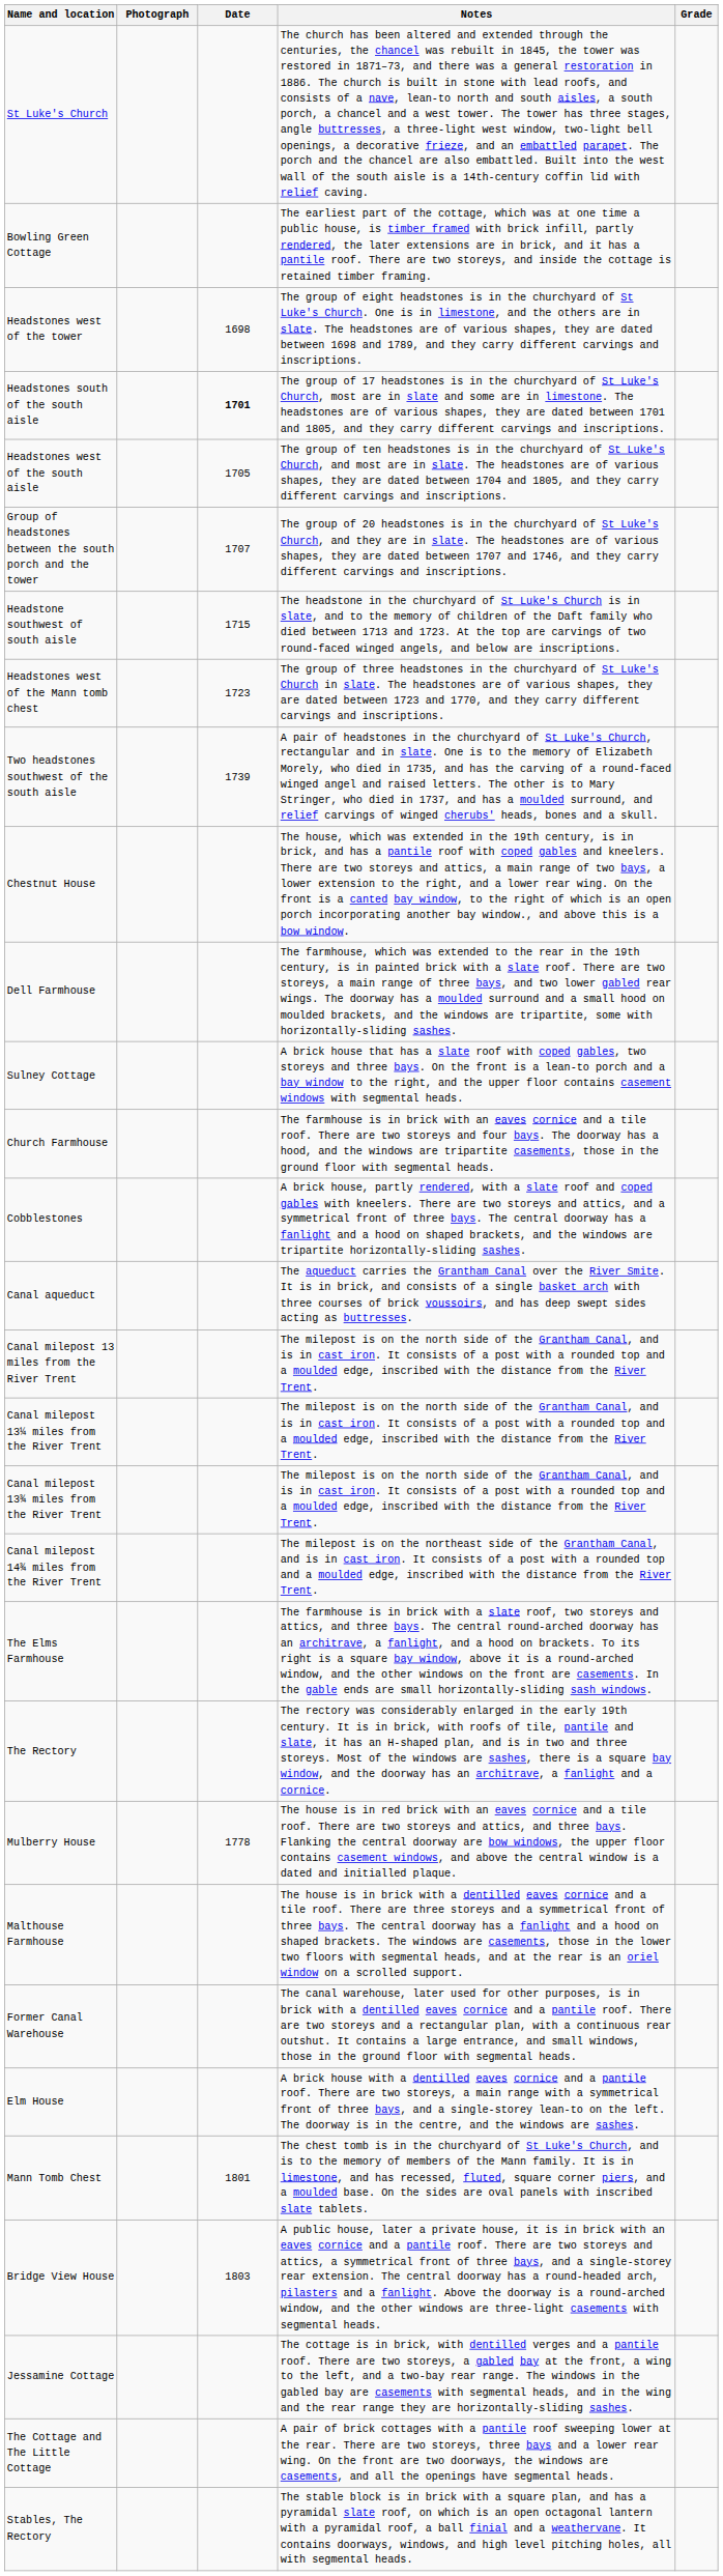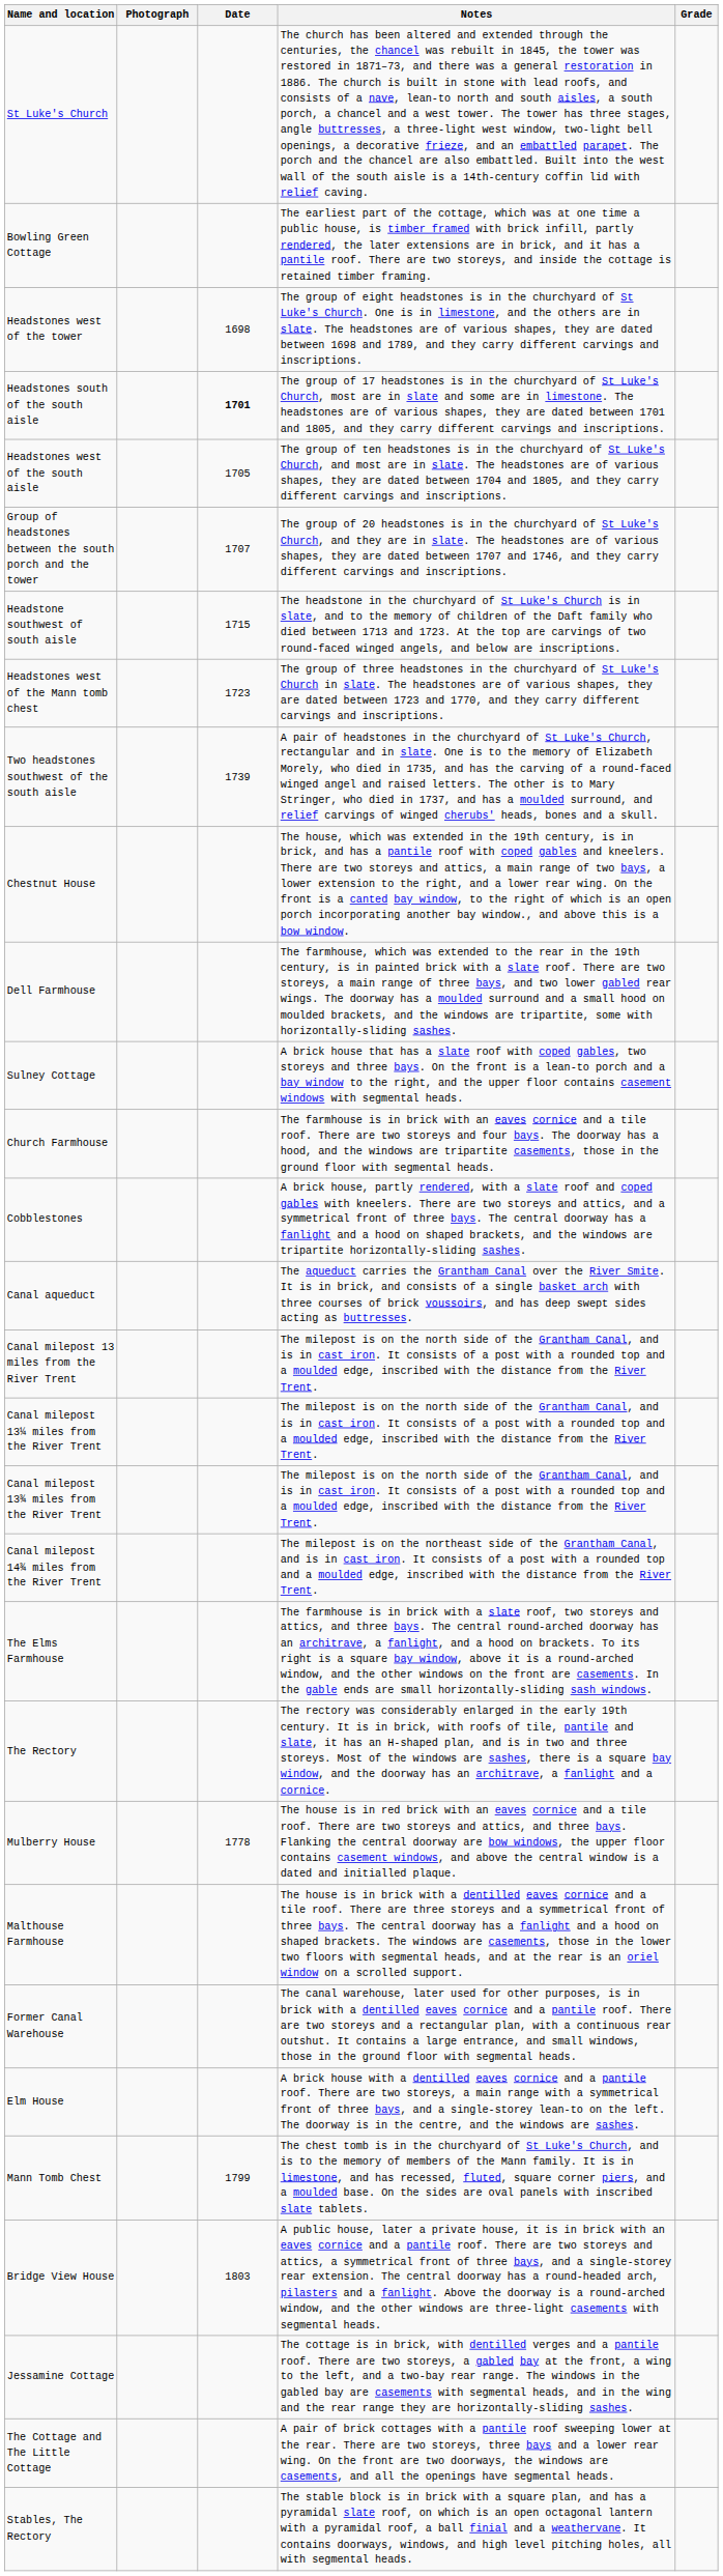 <table class="wikitable sortable plainrowheaders" style="width:100%; border:0px; text-align:left; line-height:150%">
 <tr>
 <th scope="col"  style="width:150px">Name and location</th>
 <th scope="col"  style="width:100px" class="unsortable">Photograph</th>
 <th scope="col"  style="width:120px">Date</th>
 <th scope="col"  style="width:650px" class="unsortable">Notes</th>
 <th scope="col"  style="width:50px">Grade</th>
 </tr>
 <tr>
 <td><a href='#'>St Luke's Church</a><br><small></small></td>
 <td></td>
 <td align="center"></td>
 <td>The church has been altered and extended through the centuries, the <a href='#'>chancel</a> was rebuilt in 1845, the tower was restored in 1871–73, and there was a general <a href='#'>restoration</a> in 1886.  The church is built in stone with lead roofs, and consists of a <a href='#'>nave</a>, lean-to north and south <a href='#'>aisles</a>, a south porch, a chancel and a west tower.  The tower has three stages, angle <a href='#'>buttresses</a>, a three-light west window, two-light bell openings, a decorative <a href='#'>frieze</a>, and an <a href='#'>embattled</a> <a href='#'>parapet</a>.  The porch and the chancel are also embattled.  Built into the west wall of the south aisle is a 14th-century coffin lid with <a href='#'>relief</a> caving.</td>
 <td align="center" ></td>
 </tr>
 <tr>
 <td>Bowling Green Cottage<br><small></small></td>
 <td></td>
 <td align="center"></td>
 <td>The earliest part of the cottage, which was at one time a public house, is <a href='#'>timber framed</a> with brick infill, partly <a href='#'>rendered</a>, the later extensions are in brick, and it has a <a href='#'>pantile</a> roof.  There are two storeys, and inside the cottage is retained timber framing.</td>
 <td align="center" ></td>
 </tr>
 <tr>
 <td>Headstones west of the tower<br><small></small></td>
 <td></td>
 <td align="center">1698</td>
 <td>The group of eight headstones is in the churchyard of <a href='#'>St Luke's Church</a>.  One is in <a href='#'>limestone</a>, and the others are in <a href='#'>slate</a>. The headstones are of various shapes, they are dated between 1698 and 1789, and they carry different carvings and inscriptions.</td>
 <td align="center" ></td>
 </tr>
 <tr>
 <td>Headstones south of the south aisle<br><small></small></td>
 <td></td>
 <td align="center"><strong>1701</strong></td>
 <td>The group of 17 headstones is in the churchyard of <a href='#'>St Luke's Church</a>, most are in <a href='#'>slate</a> and some are in <a href='#'>limestone</a>.  The headstones are of various shapes, they are dated between 1701 and 1805, and they carry different carvings and inscriptions.</td>
 <td align="center" ></td>
 </tr>
 <tr>
 <td>Headstones west of the south aisle<br><small></small></td>
 <td></td>
 <td align="center">1705</td>
 <td>The group of ten headstones is in the churchyard of <a href='#'>St Luke's Church</a>, and most are in <a href='#'>slate</a>.  The headstones are of various shapes, they are dated between 1704 and 1805, and they carry different carvings and inscriptions.</td>
 <td align="center" ></td>
 </tr>
 <tr>
 <td>Group of headstones between the south porch and the tower<br><small></small></td>
 <td></td>
 <td align="center">1707</td>
 <td>The group of 20 headstones is in the churchyard of <a href='#'>St Luke's Church</a>, and they are in <a href='#'>slate</a>.  The headstones are of various shapes, they are dated between 1707 and 1746, and they carry different carvings and inscriptions.</td>
 <td align="center" ></td>
 </tr>
 <tr>
 <td>Headstone southwest of south aisle<br><small></small></td>
 <td></td>
 <td align="center">1715</td>
 <td>The headstone in the churchyard of <a href='#'>St Luke's Church</a> is in <a href='#'>slate</a>, and to the memory of children of the Daft family who died between 1713 and 1723.  At the top are carvings of two round-faced winged angels, and below are inscriptions.</td>
 <td align="center" ></td>
 </tr>
 <tr>
 <td>Headstones west of the Mann tomb chest<br><small></small></td>
 <td></td>
 <td align="center">1723</td>
 <td>The group of three headstones in the churchyard of <a href='#'>St Luke's Church</a> in <a href='#'>slate</a>.  The headstones are of various shapes, they are dated between 1723 and 1770, and they carry different carvings and inscriptions.</td>
 <td align="center" ></td>
 </tr>
 <tr>
 <td>Two headstones southwest of the south aisle<br><small></small></td>
 <td></td>
 <td align="center">1739</td>
 <td>A pair of headstones in the churchyard of <a href='#'>St Luke's Church</a>, rectangular and in <a href='#'>slate</a>.  One is to the memory of Elizabeth Morely, who died in 1735, and has the carving of a round-faced winged angel and raised letters.  The other is to Mary Stringer, who died in 1737, and has a <a href='#'>moulded</a> surround, and <a href='#'>relief</a> carvings of winged <a href='#'>cherubs'</a> heads, bones and a skull.</td>
 <td align="center" ></td>
 </tr>
 <tr>
 <td>Chestnut House<br><small></small></td>
 <td></td>
 <td align="center"></td>
 <td>The house, which was extended in the 19th century, is in brick, and has a <a href='#'>pantile</a> roof with <a href='#'>coped</a> <a href='#'>gables</a> and kneelers.  There are two storeys and attics, a main range of two <a href='#'>bays</a>, a lower extension to the right, and a lower rear wing.  On the front is a <a href='#'>canted</a> <a href='#'>bay window</a>, to the right of which is an open porch incorporating another bay window., and above this is a <a href='#'>bow window</a>.</td>
 <td align="center" ></td>
 </tr>
 <tr>
 <td>Dell Farmhouse<br><small></small></td>
 <td></td>
 <td align="center"></td>
 <td>The farmhouse, which was extended to the rear in the 19th century, is in painted brick with a <a href='#'>slate</a> roof.  There are two storeys, a main range of three <a href='#'>bays</a>, and two lower <a href='#'>gabled</a> rear wings.  The doorway has a <a href='#'>moulded</a> surround and a small hood on moulded brackets, and the windows are tripartite, some with horizontally-sliding <a href='#'>sashes</a>.</td>
 <td align="center" ></td>
 </tr>
 <tr>
 <td>Sulney Cottage<br><small></small></td>
 <td></td>
 <td align="center"></td>
 <td>A brick house that has a <a href='#'>slate</a> roof with <a href='#'>coped</a> <a href='#'>gables</a>, two storeys and three <a href='#'>bays</a>.  On the front is a lean-to porch and a <a href='#'>bay window</a> to the right, and the upper floor contains <a href='#'>casement windows</a> with segmental heads.</td>
 <td align="center" ></td>
 </tr>
 <tr>
 <td>Church Farmhouse<br><small></small></td>
 <td></td>
 <td align="center"></td>
 <td>The farmhouse is in brick with an <a href='#'>eaves</a> <a href='#'>cornice</a> and a tile roof.  There are two storeys and four <a href='#'>bays</a>.  The doorway has a hood, and the windows are tripartite <a href='#'>casements</a>, those in the ground floor with segmental heads.</td>
 <td align="center" ></td>
 </tr>
 <tr>
 <td>Cobblestones<br><small></small></td>
 <td></td>
 <td align="center"></td>
 <td>A brick house, partly <a href='#'>rendered</a>, with a <a href='#'>slate</a> roof and <a href='#'>coped</a> <a href='#'>gables</a> with kneelers.  There are two storeys and attics, and a symmetrical front of three <a href='#'>bays</a>. The central doorway has a <a href='#'>fanlight</a> and a hood on shaped brackets, and the windows are tripartite horizontally-sliding <a href='#'>sashes</a>.</td>
 <td align="center" ></td>
 </tr>
 <tr>
 <td>Canal aqueduct<br><small></small></td>
 <td></td>
 <td align="center"></td>
 <td>The <a href='#'>aqueduct</a> carries the <a href='#'>Grantham Canal</a> over the <a href='#'>River Smite</a>.  It is in brick, and consists of a single <a href='#'>basket arch</a> with three courses of brick <a href='#'>voussoirs</a>, and has deep swept sides acting as <a href='#'>buttresses</a>.</td>
 <td align="center" ></td>
 </tr>
 <tr>
 <td>Canal milepost 13 miles from the River Trent<br><small></small></td>
 <td></td>
 <td align="center"></td>
 <td>The milepost is on the north side of the <a href='#'>Grantham Canal</a>, and is in <a href='#'>cast iron</a>.  It consists of a post with a rounded top and a <a href='#'>moulded</a> edge, inscribed with the distance from the <a href='#'>River Trent</a>.</td>
 <td align="center" ></td>
 </tr>
 <tr>
 <td>Canal milepost 13¼ miles from the River Trent<br><small></small></td>
 <td></td>
 <td align="center"></td>
 <td>The milepost is on the north side of the <a href='#'>Grantham Canal</a>, and is in <a href='#'>cast iron</a>.  It consists of a post with a rounded top and a <a href='#'>moulded</a> edge, inscribed with the distance from the <a href='#'>River Trent</a>.</td>
 <td align="center" ></td>
 </tr>
 <tr>
 <td>Canal milepost 13¾ miles from the River Trent<br><small></small></td>
 <td></td>
 <td align="center"></td>
 <td>The milepost is on the north side of the <a href='#'>Grantham Canal</a>, and is in <a href='#'>cast iron</a>.  It consists of a post with a rounded top and a <a href='#'>moulded</a> edge, inscribed with the distance from the <a href='#'>River Trent</a>.</td>
 <td align="center" ></td>
 </tr>
 <tr>
 <td>Canal milepost 14¾ miles from the River Trent<br><small></small></td>
 <td></td>
 <td align="center"></td>
 <td>The milepost is on the northeast side of the <a href='#'>Grantham Canal</a>, and is in <a href='#'>cast iron</a>.  It consists of a post with a rounded top and a <a href='#'>moulded</a> edge, inscribed with the distance from the <a href='#'>River Trent</a>.</td>
 <td align="center" ></td>
 </tr>
 <tr>
 <td>The Elms Farmhouse<br><small></small></td>
 <td></td>
 <td align="center"></td>
 <td>The farmhouse is in brick with a <a href='#'>slate</a> roof, two storeys and attics, and three <a href='#'>bays</a>.  The central round-arched doorway has an <a href='#'>architrave</a>, a <a href='#'>fanlight</a>, and a hood on brackets.  To its right is a square <a href='#'>bay window</a>, above it is a round-arched window, and the other windows on the front are <a href='#'>casements</a>. In the <a href='#'>gable</a> ends are small horizontally-sliding <a href='#'>sash windows</a>.</td>
 <td align="center" ></td>
 </tr>
 <tr>
 <td>The Rectory<br><small></small></td>
 <td></td>
 <td align="center"></td>
 <td>The rectory was considerably enlarged in the early 19th century.  It is in brick, with roofs of tile, <a href='#'>pantile</a> and <a href='#'>slate</a>, it has an H-shaped plan, and is in two and three storeys.  Most of the windows are <a href='#'>sashes</a>, there is a square <a href='#'>bay window</a>, and the doorway has an <a href='#'>architrave</a>, a <a href='#'>fanlight</a> and a <a href='#'>cornice</a>.</td>
 <td align="center" ></td>
 </tr>
 <tr>
 <td>Mulberry House<br><small></small></td>
 <td></td>
 <td align="center">1778</td>
 <td>The house is in red brick with an <a href='#'>eaves</a> <a href='#'>cornice</a> and a tile roof.  There are two storeys and attics, and three <a href='#'>bays</a>.  Flanking the central doorway are <a href='#'>bow windows</a>, the upper floor contains <a href='#'>casement windows</a>, and above the central window is a dated and initialled plaque.</td>
 <td align="center" ></td>
 </tr>
 <tr>
 <td>Malthouse Farmhouse<br><small></small></td>
 <td></td>
 <td align="center"></td>
 <td>The house is in brick with a <a href='#'>dentilled</a> <a href='#'>eaves</a> <a href='#'>cornice</a> and a tile roof.  There are three storeys and a symmetrical front of three <a href='#'>bays</a>.  The central doorway has a <a href='#'>fanlight</a> and a hood on shaped brackets.  The windows are <a href='#'>casements</a>, those in the lower two floors with segmental heads, and at the rear is an <a href='#'>oriel window</a> on a scrolled support.</td>
 <td align="center" ></td>
 </tr>
 <tr>
 <td>Former Canal Warehouse<br><small></small></td>
 <td></td>
 <td align="center"></td>
 <td>The canal warehouse, later used for other purposes, is in brick with a <a href='#'>dentilled</a> <a href='#'>eaves</a> <a href='#'>cornice</a> and a <a href='#'>pantile</a> roof.  There are two storeys and a rectangular plan, with a continuous rear outshut.  It contains a large entrance, and small windows, those in the ground floor with segmental heads.</td>
 <td align="center" ></td>
 </tr>
 <tr>
 <td>Elm House<br><small></small></td>
 <td></td>
 <td align="center"></td>
 <td>A brick house with a <a href='#'>dentilled</a> <a href='#'>eaves</a> <a href='#'>cornice</a> and a <a href='#'>pantile</a> roof.  There are two storeys, a main range with a symmetrical front of three <a href='#'>bays</a>, and a single-storey lean-to on the left.  The doorway is in the centre, and the windows are <a href='#'>sashes</a>.</td>
 <td align="center" ></td>
 </tr>
 <tr>
 <td>Mann Tomb Chest<br><small></small></td>
 <td></td>
-<td align="center">1801</td>
+<td align="center">1799</td>
 <td>The chest tomb is in the churchyard of <a href='#'>St Luke's Church</a>, and is to the memory of members of the Mann family.  It is in <a href='#'>limestone</a>, and has recessed, <a href='#'>fluted</a>, square corner <a href='#'>piers</a>, and a <a href='#'>moulded</a> base.  On the sides are oval panels with inscribed <a href='#'>slate</a> tablets.</td>
 <td align="center" ></td>
 </tr>
 <tr>
 <td>Bridge View House<br><small></small></td>
 <td></td>
 <td align="center">1803</td>
 <td>A public house, later a private house, it is in brick with an <a href='#'>eaves</a> <a href='#'>cornice</a> and a <a href='#'>pantile</a> roof.  There are two storeys and attics, a symmetrical front of three <a href='#'>bays</a>, and a single-storey rear extension.  The central doorway has a round-headed arch, <a href='#'>pilasters</a> and a <a href='#'>fanlight</a>.  Above the doorway is a round-arched window, and the other windows are three-light <a href='#'>casements</a> with segmental heads.</td>
 <td align="center" ></td>
 </tr>
 <tr>
 <td>Jessamine Cottage<br><small></small></td>
 <td></td>
 <td align="center"></td>
 <td>The cottage is in brick, with <a href='#'>dentilled</a> verges and a <a href='#'>pantile</a> roof.  There are two storeys, a <a href='#'>gabled</a> <a href='#'>bay</a> at the front, a wing to the left, and a two-bay rear range.  The windows in the gabled bay are <a href='#'>casements</a> with segmental heads, and in the wing and the rear range they are horizontally-sliding <a href='#'>sashes</a>.</td>
 <td align="center" ></td>
 </tr>
 <tr>
 <td>The Cottage and The Little Cottage<br><small></small></td>
 <td></td>
 <td align="center"></td>
 <td>A pair of brick cottages with a <a href='#'>pantile</a> roof sweeping lower at the rear.  There are two storeys, three <a href='#'>bays</a> and a lower rear wing.  On the front are two doorways, the windows are <a href='#'>casements</a>, and all the openings have segmental heads.</td>
 <td align="center" ></td>
 </tr>
 <tr>
 <td>Stables, The Rectory<br><small></small></td>
 <td></td>
 <td align="center"></td>
 <td>The stable block is in brick with a square plan, and has a pyramidal <a href='#'>slate</a> roof, on which is an open octagonal lantern with a pyramidal roof, a ball <a href='#'>finial</a> and a <a href='#'>weathervane</a>.  It contains doorways, windows, and high level pitching holes, all with segmental heads.</td>
 <td align="center" ></td>
 </tr>
 <tr>
 </tr>
 </table>
